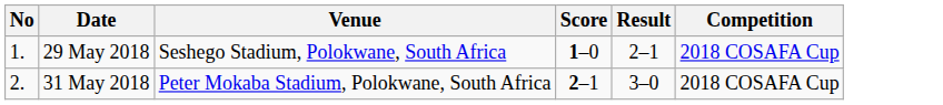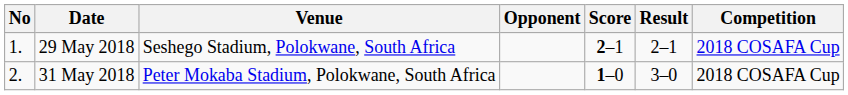 <table class="wikitable">
 <tr>
 <th>No</th>
 <th>Date</th>
 <th>Venue</th>
+<th>Opponent</th>
 <th>Score</th>
 <th>Result</th>
 <th>Competition</th>
 </tr>
 <tr>
 <td>1.</td>
 <td>29 May 2018</td>
 <td>Seshego Stadium, <a href='#'>Polokwane</a>, <a href='#'>South Africa</a></td>
-<td align=center><strong>1</strong>–0</td>
+<td></td>
+<td align=center><strong>2</strong>–1</td>
 <td align=center>2–1</td>
 <td><a href='#'>2018 COSAFA Cup</a></td>
 </tr>
 <tr>
 <td>2.</td>
 <td>31 May 2018</td>
 <td><a href='#'>Peter Mokaba Stadium</a>, Polokwane, South Africa</td>
-<td align=center><strong>2</strong>–1</td>
+<td></td>
+<td align=center><strong>1</strong>–0</td>
 <td align=center>3–0</td>
 <td>2018 COSAFA Cup</td>
 </tr>
 </table>
